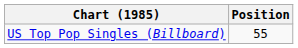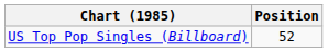 <table class="wikitable sortable">
 <tr>
 <th>Chart (1985)</th>
 <th>Position</th>
 </tr>
 <tr>
 <td><a href='#'>US Top Pop Singles (<em>Billboard</em>)</a></td>
-<td style="text-align:center;">55</td>
+<td style="text-align:center;">52</td>
 </tr>
 </table>
